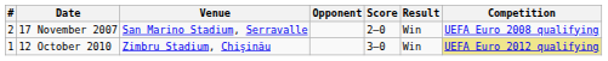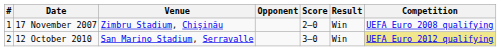 <table class="wikitable">
 <tr>
 <th>#</th>
 <th>Date</th>
 <th>Venue</th>
 <th>Opponent</th>
 <th>Score</th>
 <th>Result</th>
 <th>Competition</th>
 </tr>
 <tr>
-<td>2</td>
+<td>1</td>
 <td>17 November 2007</td>
-<td><a href='#'>San Marino Stadium</a>, <a href='#'>Serravalle</a></td>
+<td><a href='#'>Zimbru Stadium</a>, <a href='#'>Chişinău</a></td>
 <td></td>
 <td>2–0</td>
 <td>Win</td>
 <td><a href='#'>UEFA Euro 2008 qualifying</a></td>
 </tr>
 <tr>
-<td>1</td>
+<td>2</td>
 <td>12 October 2010</td>
-<td><a href='#'>Zimbru Stadium</a>, <a href='#'>Chişinău</a></td>
+<td><a href='#'>San Marino Stadium</a>, <a href='#'>Serravalle</a></td>
 <td></td>
 <td>3–0</td>
 <td>Win</td>
 <td style="background: khaki;"><a href='#'>UEFA Euro 2012 qualifying</a></td>
 </tr>
 </table>
